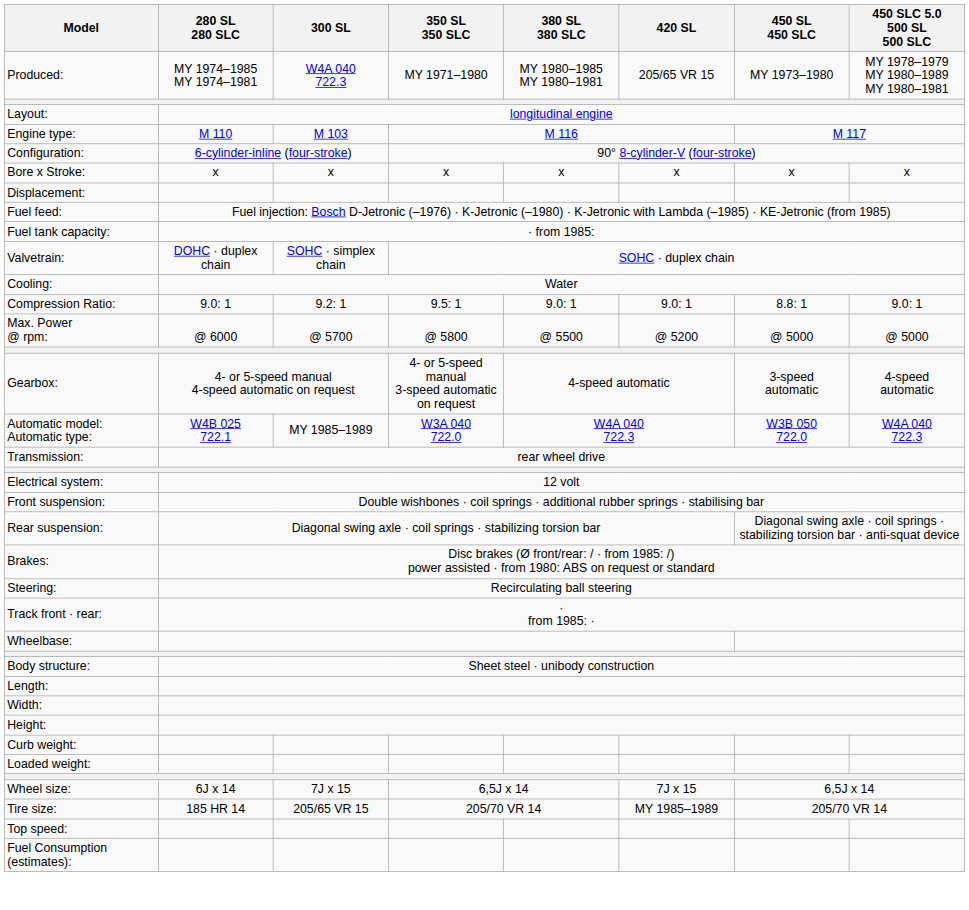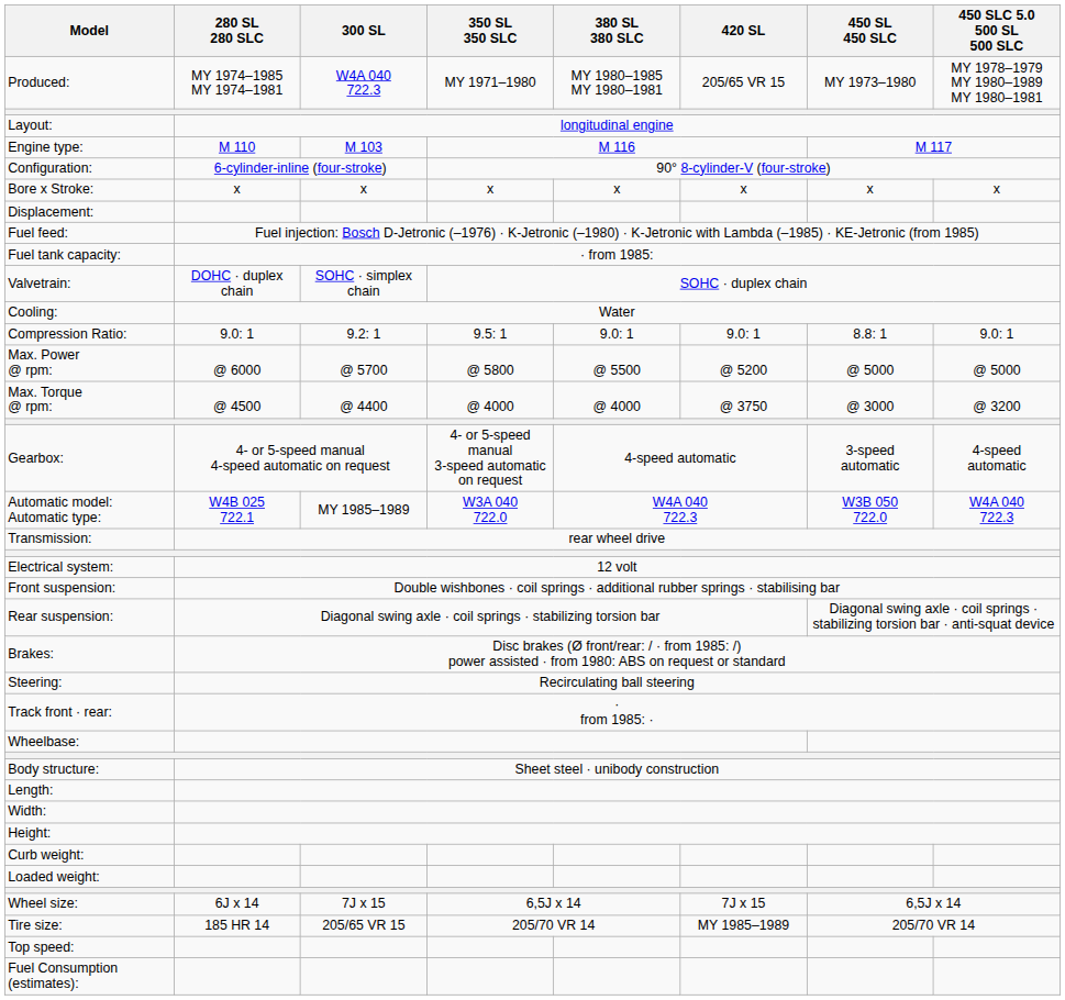 <table class="wikitable">
 <tr>
 <th width="16%">Model</th>
 <th width="12%">280 SL <br> 280 SLC</th>
 <th width="12%">300 SL</th>
 <th width="12%">350 SL <br> 350 SLC</th>
 <th width="12%">380 SL <br> 380 SLC</th>
 <th width="12%">420 SL</th>
 <th width="12%">450 SL <br> 450 SLC</th>
 <th width="12%">450 SLC 5.0<br> 500 SL <br> 500 SLC</th>
 </tr>
 <tr>
 <td>Produced:</td>
 <td align="center">MY 1974–1985 <br> MY 1974–1981</td>
 <td align="center"><a href='#'>W4A 040<br>722.3</a></td>
 <td align="center">MY 1971–1980</td>
 <td align="center">MY 1980–1985 <br> MY 1980–1981</td>
 <td align="center">205/65 VR 15</td>
 <td align="center">MY 1973–1980</td>
 <td align="center">MY 1978–1979 <br> MY 1980–1989 <br> MY 1980–1981</td>
 </tr>
 <tr>
 <th colspan="8"></th>
 </tr>
 <tr>
 <td>Layout:</td>
 <td colspan="7" align="center"><a href='#'>longitudinal engine</a></td>
 </tr>
 <tr>
 <td>Engine type:</td>
 <td align="center"><a href='#'>M 110</a></td>
 <td align="center"><a href='#'>M 103</a></td>
 <td colspan="3" align="center"><a href='#'>M 116</a></td>
 <td colspan="2" align="center"><a href='#'>M 117</a></td>
 </tr>
 <tr>
 <td>Configuration:</td>
 <td colspan="2" align="center"><a href='#'>6-cylinder-inline</a> (<a href='#'>four-stroke</a>)</td>
 <td colspan="5" align="center">90° <a href='#'>8-cylinder-V</a> (<a href='#'>four-stroke</a>)</td>
 </tr>
 <tr>
 <td>Bore x Stroke:</td>
 <td align="center"> x </td>
 <td align="center"> x </td>
 <td align="center"> x </td>
 <td align="center"> x </td>
 <td align="center"> x </td>
 <td align="center"> x </td>
 <td align="center"> x </td>
 </tr>
 <tr>
 <td>Displacement:</td>
 <td align="center"></td>
 <td align="center"></td>
 <td align="center"></td>
 <td align="center"></td>
 <td align="center"></td>
 <td align="center"></td>
 <td align="center"></td>
 </tr>
 <tr>
 <td>Fuel feed:</td>
 <td colspan="7" align="center">Fuel injection: <a href='#'>Bosch</a> D-Jetronic (–1976) · K-Jetronic (–1980) · K-Jetronic with Lambda (–1985) · KE-Jetronic (from 1985)</td>
 </tr>
 <tr>
 <td>Fuel tank capacity:</td>
 <td colspan="7" align="center"> · from 1985: </td>
 </tr>
 <tr>
 <td>Valvetrain:</td>
 <td align="center"><a href='#'>DOHC</a> · duplex chain</td>
 <td align="center"><a href='#'>SOHC</a> · simplex chain</td>
 <td colspan="5" align="center"><a href='#'>SOHC</a> · duplex chain</td>
 </tr>
 <tr>
 <td>Cooling:</td>
 <td colspan="7" align="center">Water</td>
 </tr>
 <tr>
 <td>Compression Ratio:</td>
 <td align="center">9.0: 1</td>
 <td align="center">9.2: 1</td>
 <td align="center">9.5: 1</td>
 <td align="center">9.0: 1</td>
 <td align="center">9.0: 1</td>
 <td align="center">8.8: 1</td>
 <td align="center">9.0: 1</td>
 </tr>
 <tr>
 <td>Max. Power <br> @ rpm:</td>
 <td align="center"> <br> @ 6000</td>
 <td align="center"> <br> @ 5700</td>
 <td align="center"> <br> @ 5800</td>
 <td align="center"> <br> @ 5500</td>
 <td align="center"> <br> @ 5200</td>
 <td align="center"> <br> @ 5000</td>
 <td align="center"> <br> @ 5000</td>
+</tr>
+<tr>
+<td>Max. Torque <br> @ rpm:</td>
+<td align="center"> <br> @ 4500</td>
+<td align="center"> <br> @ 4400</td>
+<td align="center"> <br> @ 4000</td>
+<td align="center"> <br> @ 4000</td>
+<td align="center"> <br> @ 3750</td>
+<td align="center"> <br> @ 3000</td>
+<td align="center"> <br> @ 3200</td>
 </tr>
 <tr>
 <th colspan="8"></th>
 </tr>
 <tr>
 <td>Gearbox:</td>
 <td colspan="2" align="center">4- or 5-speed manual <br> 4-speed automatic on request</td>
 <td align="center">4- or 5-speed manual <br> 3-speed automatic on request</td>
 <td colspan="2" align="center">4-speed automatic</td>
 <td align="center">3-speed<br>automatic</td>
 <td align="center">4-speed<br>automatic</td>
 </tr>
 <tr>
 <td>Automatic model:<br>Automatic type:</td>
 <td align="center"><a href='#'>W4B 025<br>722.1</a></td>
 <td align="center">MY 1985–1989</td>
 <td align="center"><a href='#'>W3A 040<br>722.0</a></td>
 <td colspan="2" align="center"><a href='#'>W4A 040<br>722.3</a></td>
 <td align="center"><a href='#'>W3B 050<br>722.0</a></td>
 <td align="center"><a href='#'>W4A 040<br>722.3</a></td>
 </tr>
 <tr>
 <td>Transmission:</td>
 <td colspan="7" align="center">rear wheel drive</td>
 </tr>
 <tr>
 <th colspan="8"></th>
 </tr>
 <tr>
 <td>Electrical system:</td>
 <td colspan="7" align="center">12 volt</td>
 </tr>
 <tr>
 <td>Front suspension:</td>
 <td colspan="7" align="center">Double wishbones · coil springs · additional rubber springs · stabilising bar</td>
 </tr>
 <tr>
 <td>Rear suspension:</td>
 <td colspan="5" align="center">Diagonal swing axle · coil springs · stabilizing torsion bar</td>
 <td colspan="2" align="center">Diagonal swing axle · coil springs · stabilizing torsion bar · anti-squat device</td>
 </tr>
 <tr>
 <td>Brakes:</td>
 <td colspan="7" align="center">Disc brakes (Ø front/rear: / · from 1985: /) <br> power assisted · from 1980: ABS on request or standard</td>
 </tr>
 <tr>
 <td>Steering:</td>
 <td colspan="7" align="center">Recirculating ball steering</td>
 </tr>
 <tr>
 <td>Track front · rear:</td>
 <td colspan="7" align="center"> ·  <br> from 1985:  · </td>
 </tr>
 <tr>
 <td>Wheelbase:</td>
 <td colspan="5" align="center"> <br> </td>
 <td colspan="2" align="center"> <br> </td>
 </tr>
 <tr>
 <th colspan="8"></th>
 </tr>
 <tr>
 <td>Body structure:</td>
 <td colspan="7" align="center">Sheet steel · unibody construction</td>
 </tr>
 <tr>
 <td>Length:</td>
 <td colspan="7" align="center"> <br> </td>
 </tr>
 <tr>
 <td>Width:</td>
 <td colspan="7" align="center"></td>
 </tr>
 <tr>
 <td>Height:</td>
 <td colspan="7" align="center"> <br> </td>
 </tr>
 <tr>
 <td>Curb weight:</td>
 <td align="center"> <br> </td>
 <td align="center"></td>
 <td align="center"> <br> </td>
 <td align="center"> <br> </td>
 <td align="center"></td>
 <td align="center"> <br> </td>
 <td align="center"> <br> </td>
 </tr>
 <tr>
 <td>Loaded weight:</td>
 <td align="center"> <br> </td>
 <td align="center"></td>
 <td align="center"> <br> </td>
 <td align="center"> <br> </td>
 <td align="center"></td>
 <td align="center"> <br> </td>
 <td align="center"> <br> </td>
 </tr>
 <tr>
 <th colspan="8"></th>
 </tr>
 <tr>
 <td>Wheel size:</td>
 <td align="center">6J x 14</td>
 <td align="center">7J x 15</td>
 <td colspan="2" align="center">6,5J x 14</td>
 <td align="center">7J x 15</td>
 <td colspan="2" align="center">6,5J x 14</td>
 </tr>
 <tr>
 <td>Tire size:</td>
 <td align="center">185 HR 14</td>
 <td align="center">205/65 VR 15</td>
 <td colspan="2" align="center">205/70 VR 14</td>
 <td align="center">MY 1985–1989</td>
 <td colspan="2" align="center">205/70 VR 14</td>
 </tr>
 <tr>
 <td>Top speed:</td>
 <td align="center"></td>
 <td align="center"></td>
 <td align="center"></td>
 <td align="center"></td>
 <td align="center"></td>
 <td align="center"></td>
 <td align="center"></td>
 </tr>
 <tr>
 <td>Fuel Consumption (estimates):</td>
 <td align="center"></td>
 <td align="center"></td>
 <td align="center"></td>
 <td align="center"></td>
 <td align="center"></td>
 <td align="center"></td>
 <td align="center"></td>
 </tr>
 </table>
